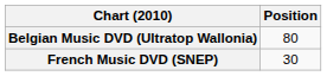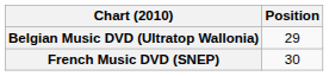 <table class="wikitable sortable plainrowheaders" style="text-align:center">
 <tr>
 <th scope="col">Chart (2010)</th>
 <th scope="col">Position</th>
 </tr>
 <tr>
 <th scope="row">Belgian Music DVD (Ultratop Wallonia)</th>
-<td>80</td>
+<td>29</td>
 </tr>
 <tr>
 <th scope="row">French Music DVD (SNEP)</th>
 <td>30</td>
 </tr>
 </table>
